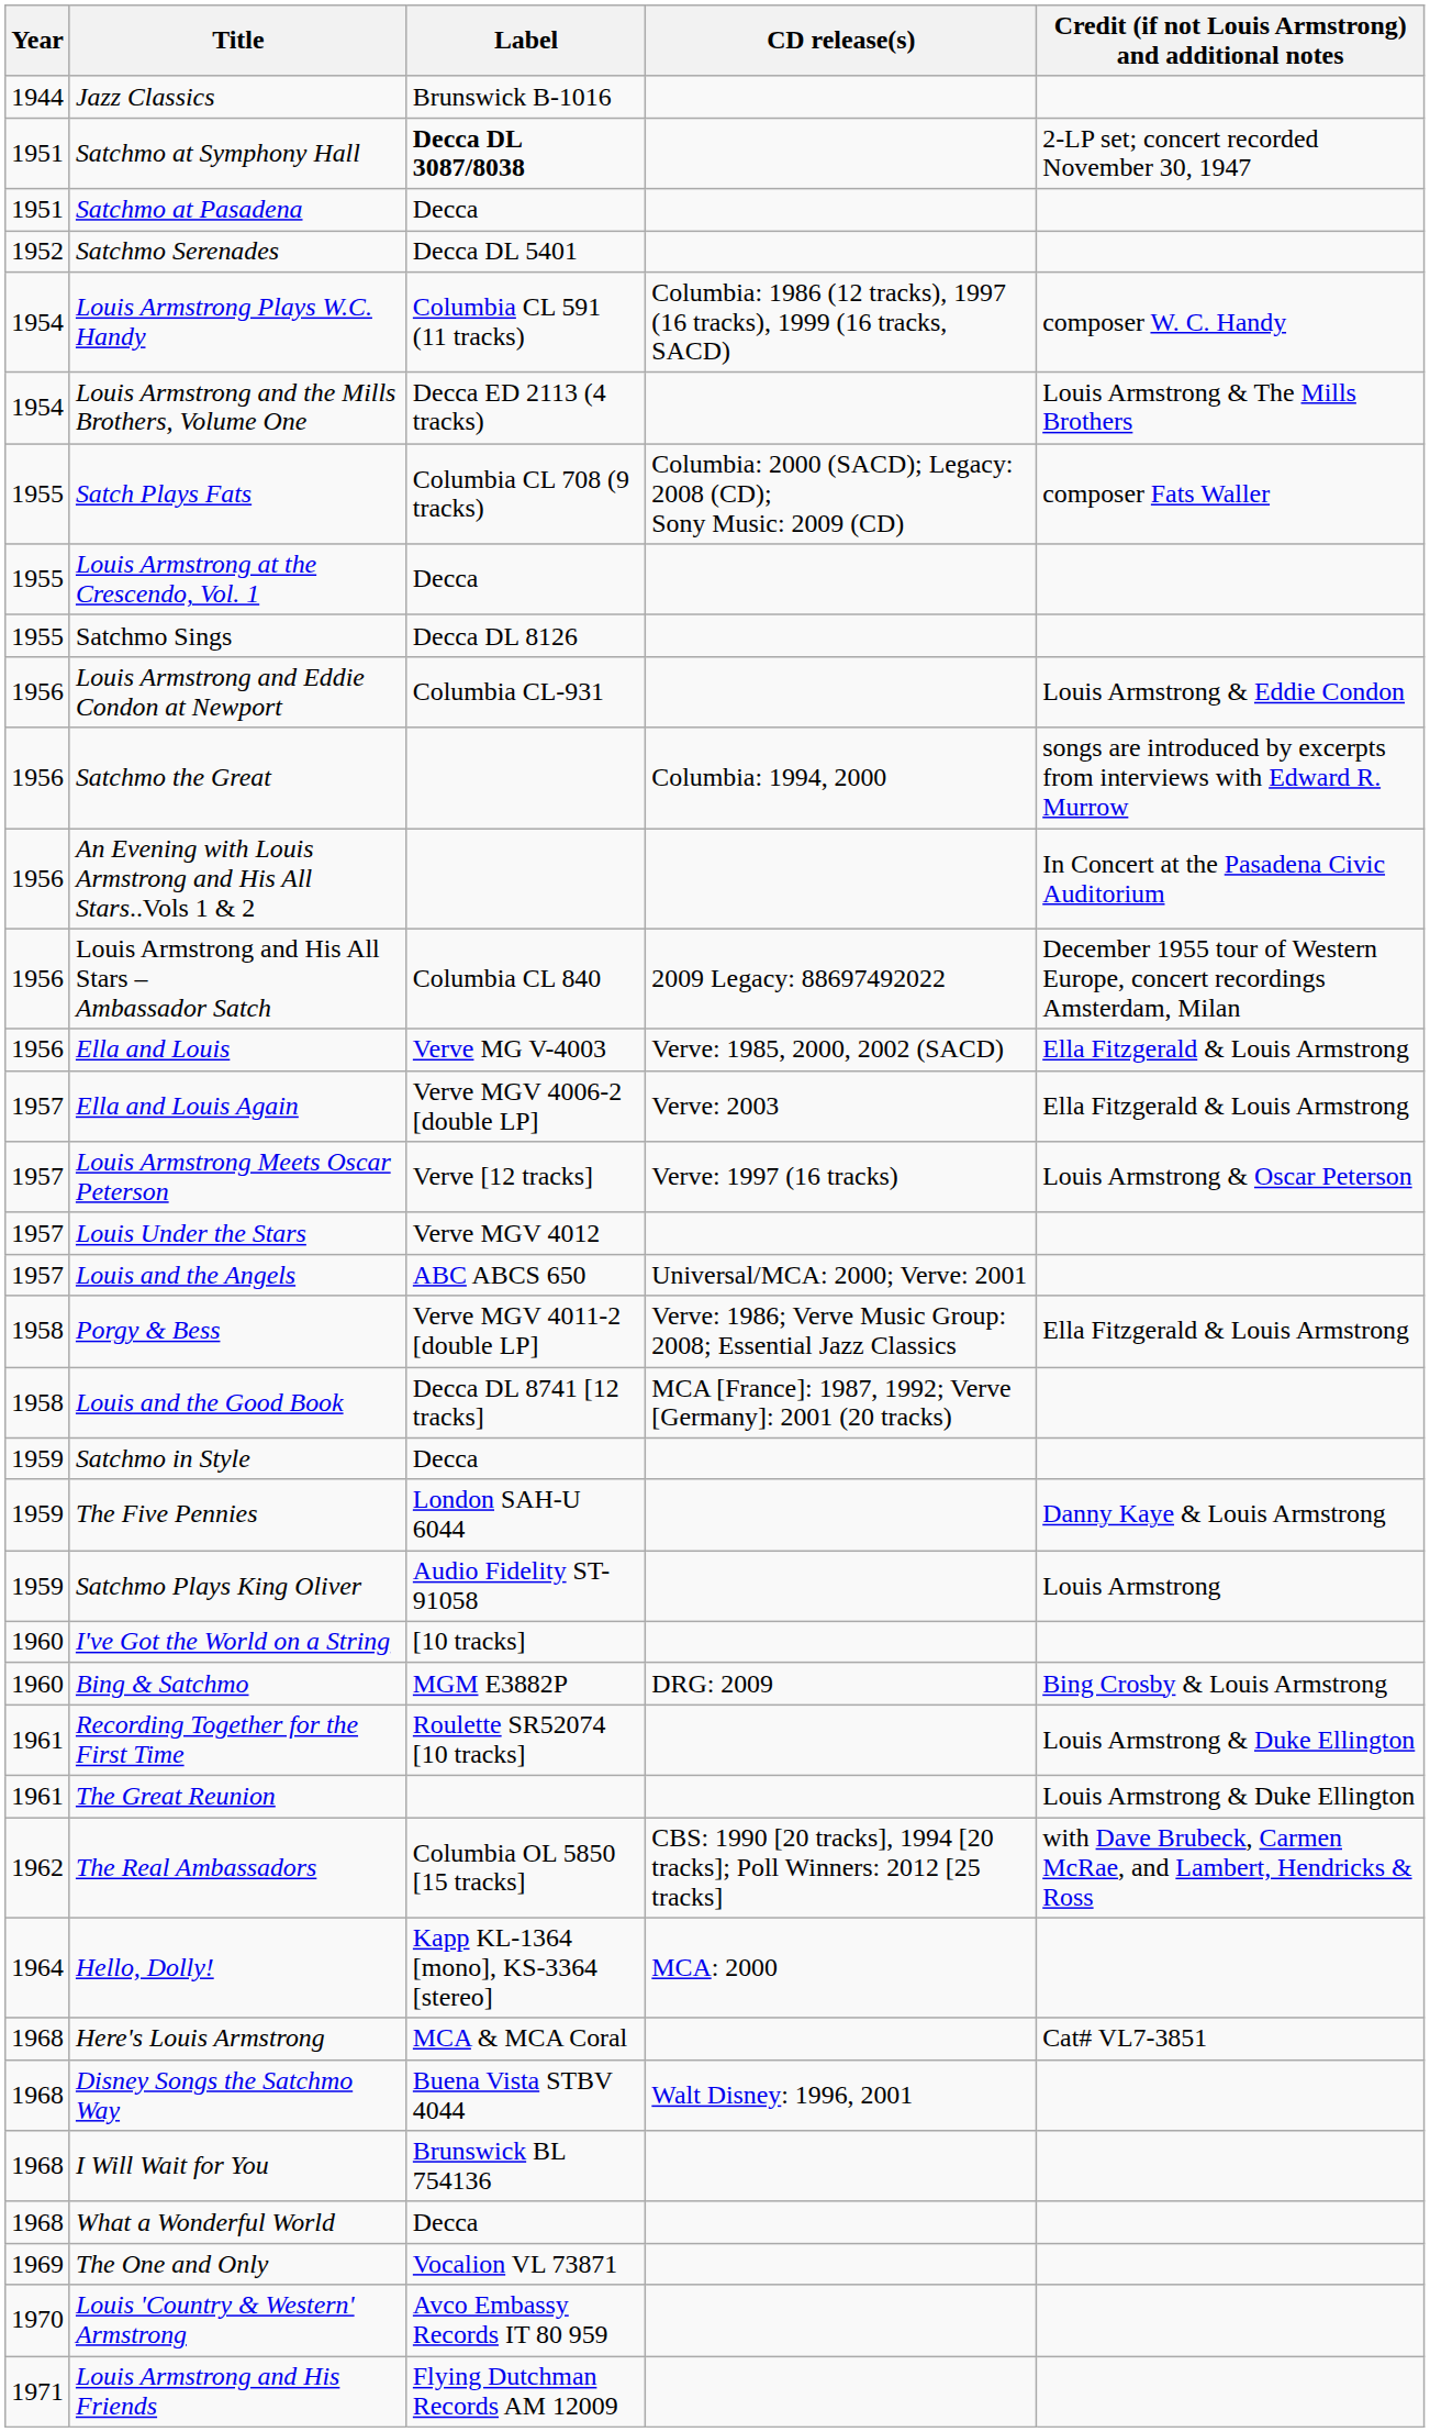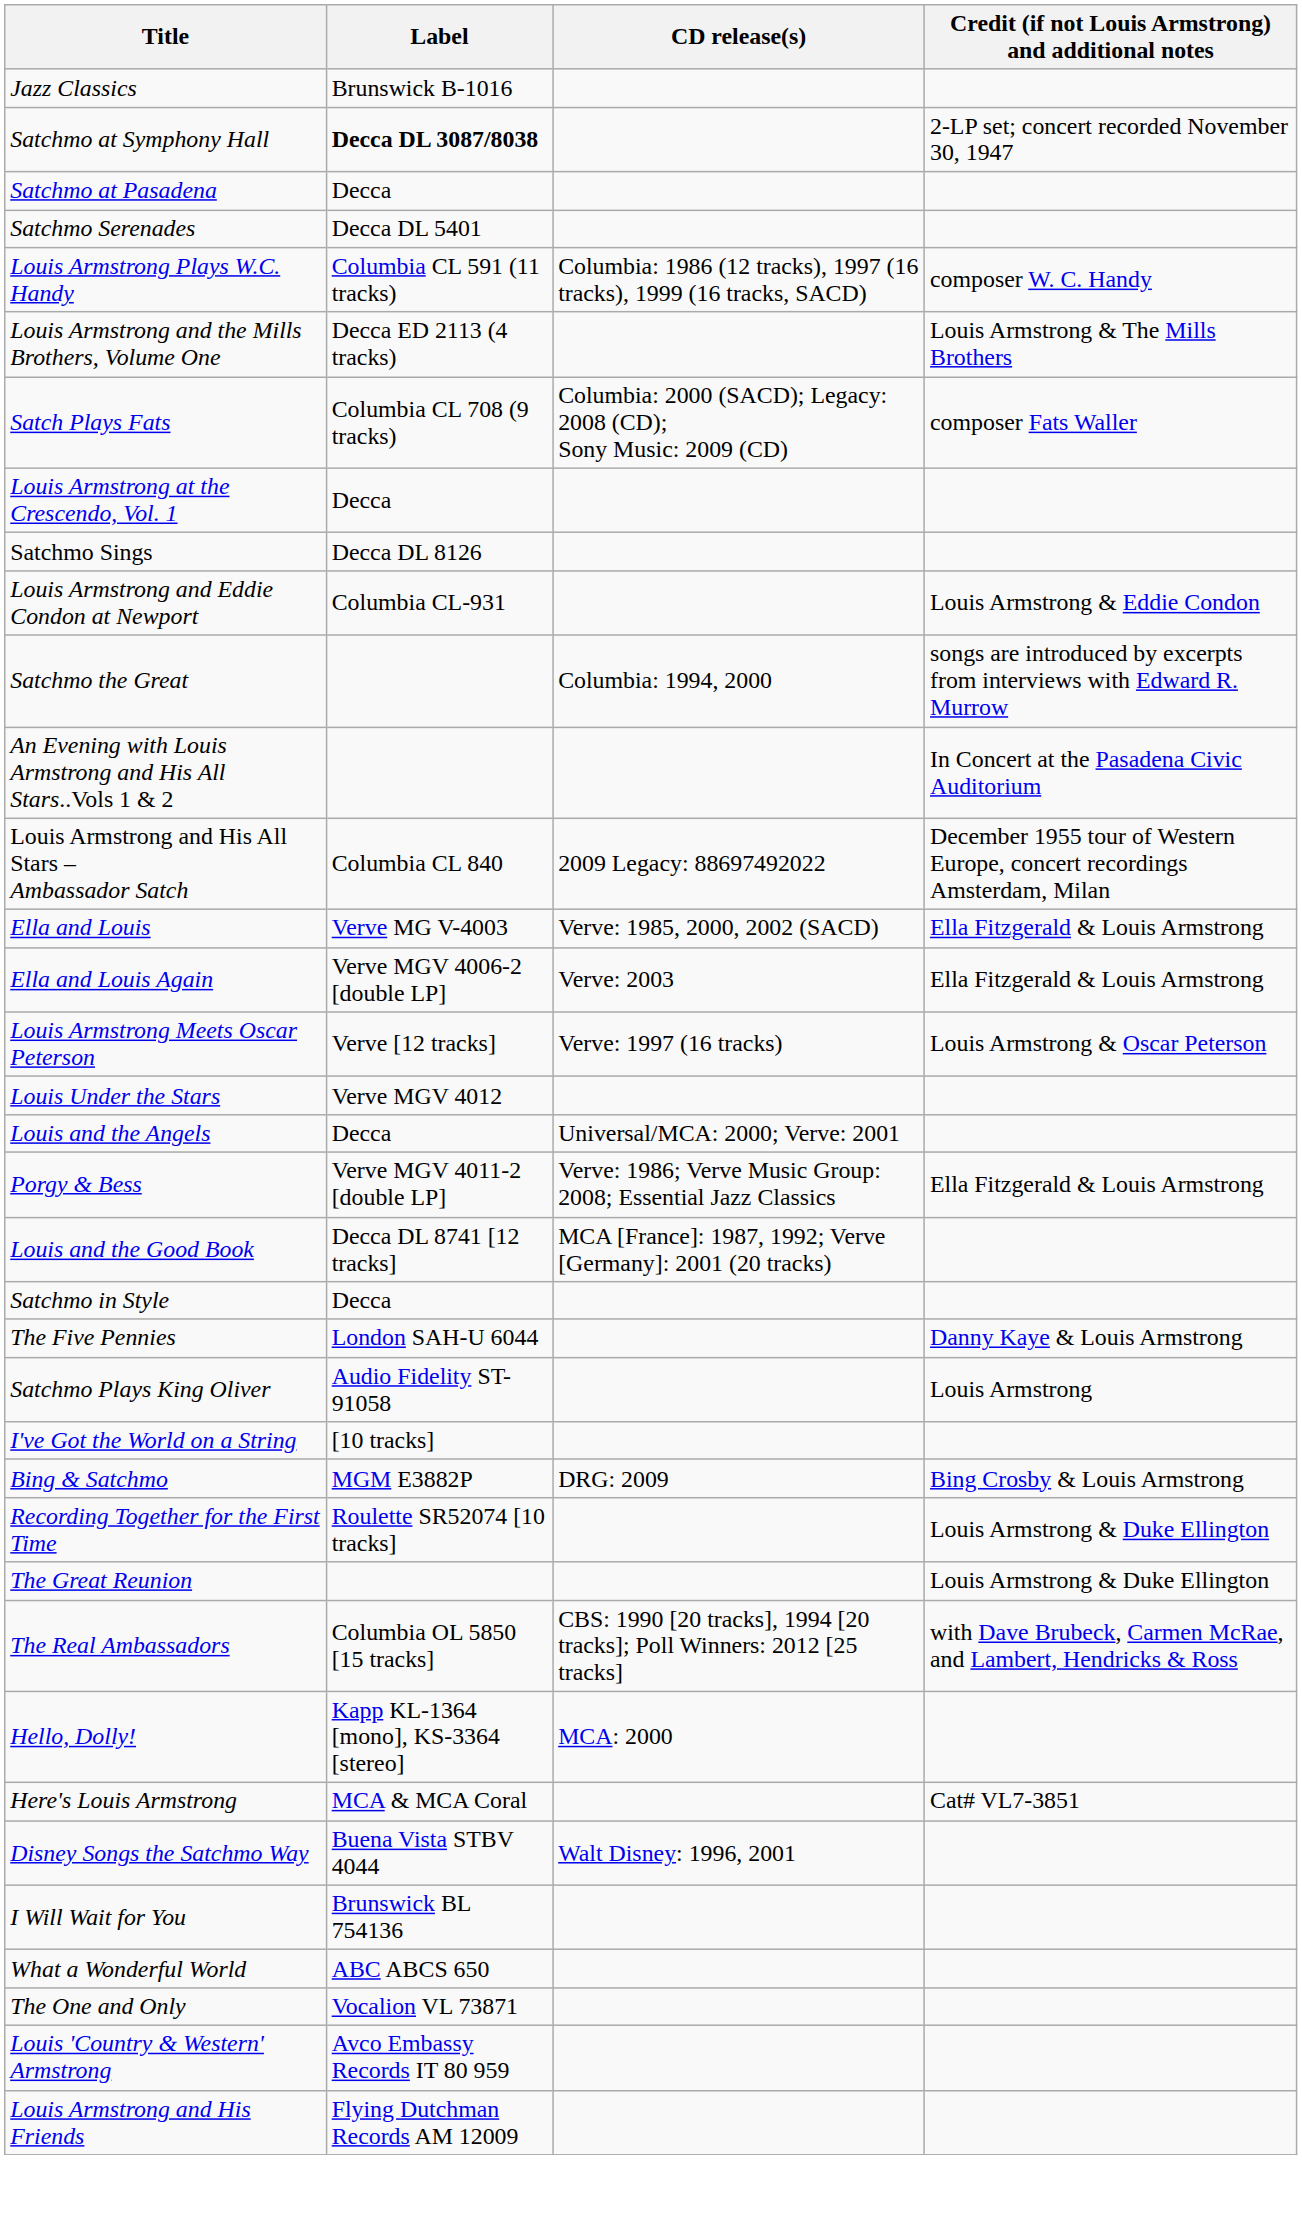 <table class="wikitable sortable">
 <tr>
-<th>Year</th>
 <th>Title</th>
 <th>Label</th>
 <th>CD release(s)</th>
 <th>Credit (if not Louis Armstrong) and additional notes</th>
 </tr>
 <tr>
-<td>1944</td>
 <td><em>Jazz Classics</em></td>
 <td>Brunswick B-1016</td>
 <td></td>
 <td></td>
 </tr>
 <tr>
-<td>1951</td>
 <td><em>Satchmo at Symphony Hall</em></td>
 <td><strong>Decca DL 3087/8038</strong></td>
 <td></td>
 <td>2-LP set; concert recorded November 30, 1947</td>
 </tr>
 <tr>
-<td>1951</td>
 <td><em><a href='#'>Satchmo at Pasadena</a></em></td>
 <td>Decca</td>
 <td></td>
 <td></td>
 </tr>
 <tr>
-<td>1952</td>
 <td><em>Satchmo Serenades</em></td>
 <td>Decca DL 5401</td>
 <td></td>
 <td></td>
 </tr>
 <tr>
-<td>1954</td>
 <td><em><a href='#'>Louis Armstrong Plays W.C. Handy</a></em></td>
 <td><a href='#'>Columbia</a> CL 591 (11 tracks)</td>
 <td>Columbia: 1986 (12 tracks), 1997 (16 tracks), 1999 (16 tracks, SACD)</td>
 <td>composer <a href='#'>W. C. Handy</a></td>
 </tr>
 <tr>
-<td>1954</td>
 <td><em>Louis Armstrong and the Mills Brothers, Volume One</em></td>
 <td>Decca ED 2113 (4 tracks)</td>
 <td></td>
 <td>Louis Armstrong & The <a href='#'>Mills Brothers</a></td>
 </tr>
 <tr>
-<td>1955</td>
 <td><em><a href='#'>Satch Plays Fats</a></em></td>
 <td>Columbia CL 708 (9 tracks)</td>
 <td>Columbia: 2000 (SACD); Legacy: 2008 (CD);<br> Sony Music: 2009 (CD)<br><small></small></td>
 <td>composer <a href='#'>Fats Waller</a></td>
 </tr>
 <tr>
-<td>1955</td>
 <td><em><a href='#'>Louis Armstrong at the Crescendo, Vol. 1</a></em></td>
 <td>Decca</td>
 <td></td>
 <td></td>
 </tr>
 <tr>
-<td>1955</td>
 <td>Satchmo Sings</td>
 <td>Decca DL 8126</td>
 <td></td>
 <td></td>
 </tr>
 <tr>
-<td>1956</td>
 <td><em>Louis Armstrong and Eddie Condon at Newport</em></td>
 <td>Columbia CL-931</td>
 <td></td>
 <td>Louis Armstrong & <a href='#'>Eddie Condon</a></td>
 </tr>
 <tr>
-<td>1956</td>
 <td><em>Satchmo the Great</em></td>
 <td></td>
 <td>Columbia: 1994, 2000<br><small></small></td>
 <td>songs are introduced by excerpts from interviews with <a href='#'>Edward R. Murrow</a></td>
 </tr>
 <tr>
-<td>1956</td>
 <td><em>An Evening with Louis Armstrong and His All Stars</em>..Vols 1 & 2</td>
 <td></td>
 <td></td>
 <td>In Concert at the <a href='#'>Pasadena Civic Auditorium</a></td>
 </tr>
 <tr>
-<td>1956</td>
 <td>Louis Armstrong and His All Stars –<br><em>Ambassador Satch</em></td>
 <td>Columbia CL 840</td>
 <td>2009 Legacy: 88697492022<br><small></small></td>
 <td>December 1955 tour of Western Europe, concert recordings Amsterdam, Milan</td>
 </tr>
 <tr>
-<td>1956</td>
 <td><em><a href='#'>Ella and Louis</a></em></td>
 <td><a href='#'>Verve</a> MG V-4003</td>
 <td>Verve: 1985, 2000, 2002 (SACD)</td>
 <td><a href='#'>Ella Fitzgerald</a> & Louis Armstrong</td>
 </tr>
 <tr>
-<td>1957</td>
 <td><em><a href='#'>Ella and Louis Again</a></em></td>
 <td>Verve MGV 4006-2 [double LP]</td>
 <td>Verve: 2003</td>
 <td>Ella Fitzgerald & Louis Armstrong</td>
 </tr>
 <tr>
-<td>1957</td>
 <td><em><a href='#'>Louis Armstrong Meets Oscar Peterson</a></em></td>
 <td>Verve [12 tracks]</td>
 <td>Verve: 1997 (16 tracks)</td>
 <td>Louis Armstrong & <a href='#'>Oscar Peterson</a></td>
 </tr>
 <tr>
-<td>1957</td>
 <td><em><a href='#'>Louis Under the Stars</a></em></td>
 <td>Verve MGV 4012</td>
 <td></td>
 <td></td>
 </tr>
 <tr>
-<td>1957</td>
 <td><em><a href='#'>Louis and the Angels</a></em></td>
-<td><a href='#'>ABC</a> ABCS 650</td>
+<td>Decca</td>
 <td>Universal/MCA: 2000; Verve: 2001</td>
 <td></td>
 </tr>
 <tr>
-<td>1958</td>
 <td><em><a href='#'>Porgy & Bess</a></em></td>
 <td>Verve MGV 4011-2 [double LP]</td>
 <td>Verve: 1986; Verve Music Group: 2008; Essential Jazz Classics</td>
 <td>Ella Fitzgerald & Louis Armstrong</td>
 </tr>
 <tr>
-<td>1958</td>
 <td><em><a href='#'>Louis and the Good Book</a></em></td>
 <td>Decca DL 8741 [12 tracks]</td>
 <td>MCA [France]: 1987, 1992; Verve [Germany]: 2001 (20 tracks)</td>
 <td></td>
 </tr>
 <tr>
-<td>1959</td>
 <td><em>Satchmo in Style</em></td>
 <td>Decca</td>
 <td></td>
 <td></td>
 </tr>
 <tr>
-<td>1959</td>
 <td><em>The Five Pennies</em></td>
 <td><a href='#'>London</a> SAH-U 6044</td>
 <td></td>
 <td><a href='#'>Danny Kaye</a> & Louis Armstrong</td>
 </tr>
 <tr>
-<td>1959</td>
 <td><em>Satchmo Plays King Oliver</em></td>
 <td><a href='#'>Audio Fidelity</a> ST-91058</td>
 <td></td>
 <td>Louis Armstrong</td>
 </tr>
 <tr>
-<td>1960</td>
 <td><em><a href='#'>I've Got the World on a String</a></em></td>
 <td>[10 tracks]</td>
 <td></td>
 <td></td>
 </tr>
 <tr>
-<td>1960</td>
 <td><em><a href='#'>Bing & Satchmo</a></em></td>
 <td><a href='#'>MGM</a> E3882P</td>
 <td>DRG: 2009</td>
 <td><a href='#'>Bing Crosby</a> & Louis Armstrong</td>
 </tr>
 <tr>
-<td>1961</td>
 <td><em><a href='#'>Recording Together for the First Time</a></em></td>
 <td><a href='#'>Roulette</a> SR52074 [10 tracks]</td>
 <td></td>
 <td>Louis Armstrong & <a href='#'>Duke Ellington</a></td>
 </tr>
 <tr>
-<td>1961</td>
 <td><em><a href='#'>The Great Reunion</a></em></td>
 <td></td>
 <td></td>
 <td>Louis Armstrong & Duke Ellington</td>
 </tr>
 <tr>
-<td>1962</td>
 <td><em><a href='#'>The Real Ambassadors</a></em></td>
 <td>Columbia OL 5850 [15 tracks]</td>
 <td>CBS: 1990 [20 tracks], 1994 [20 tracks]; Poll Winners: 2012 [25 tracks]</td>
 <td>with <a href='#'>Dave Brubeck</a>, <a href='#'>Carmen McRae</a>, and <a href='#'>Lambert, Hendricks & Ross</a></td>
 </tr>
 <tr>
-<td>1964</td>
 <td><em><a href='#'>Hello, Dolly!</a></em></td>
 <td><a href='#'>Kapp</a> KL-1364 [mono], KS-3364 [stereo]</td>
 <td><a href='#'>MCA</a>: 2000</td>
 <td></td>
 </tr>
 <tr>
-<td>1968</td>
 <td><em>Here's Louis Armstrong</em></td>
 <td><a href='#'>MCA</a> & MCA Coral</td>
 <td></td>
 <td>Cat# VL7-3851</td>
 </tr>
 <tr>
-<td>1968</td>
 <td><em><a href='#'>Disney Songs the Satchmo Way</a></em></td>
 <td><a href='#'>Buena Vista</a> STBV 4044</td>
 <td><a href='#'>Walt Disney</a>: 1996, 2001</td>
 <td></td>
 </tr>
 <tr>
-<td>1968</td>
 <td><em>I Will Wait for You</em></td>
 <td><a href='#'>Brunswick</a> BL 754136</td>
 <td></td>
 <td></td>
 </tr>
 <tr>
-<td>1968</td>
 <td><em>What a Wonderful World</em></td>
-<td>Decca</td>
+<td><a href='#'>ABC</a> ABCS 650</td>
 <td></td>
 <td></td>
 </tr>
 <tr>
-<td>1969</td>
 <td><em>The One and Only</em></td>
 <td><a href='#'>Vocalion</a> VL 73871</td>
 <td></td>
 <td></td>
 </tr>
 <tr>
-<td>1970</td>
 <td><em><a href='#'>Louis 'Country & Western' Armstrong</a></em></td>
 <td><a href='#'>Avco Embassy Records</a> IT 80 959</td>
 <td></td>
 <td></td>
 </tr>
 <tr>
-<td>1971</td>
 <td><em><a href='#'>Louis Armstrong and His Friends</a></em></td>
 <td><a href='#'>Flying Dutchman Records</a> AM 12009</td>
 <td></td>
 <td></td>
 </tr>
 </table>
